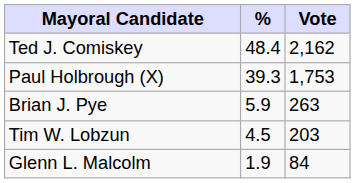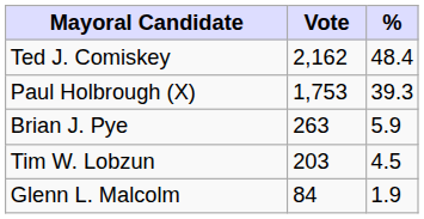 <table class="wikitable">
 <tr>
 <th style="background:#ddf; width:200px;">Mayoral Candidate </th>
+<th style="background:#ddf; width:50px;">Vote</th>
 <th style="background:#ddf; width:30px;">%</th>
-<th style="background:#ddf; width:50px;">Vote</th>
 </tr>
 <tr>
 <td>Ted J. Comiskey</td>
+<td>2,162</td>
 <td>48.4</td>
-<td>2,162</td>
 </tr>
 <tr>
 <td>Paul Holbrough (X)</td>
+<td>1,753</td>
 <td>39.3</td>
-<td>1,753</td>
 </tr>
 <tr>
 <td>Brian J. Pye</td>
+<td>263</td>
 <td>5.9</td>
-<td>263</td>
 </tr>
 <tr>
 <td>Tim W. Lobzun</td>
+<td>203</td>
 <td>4.5</td>
-<td>203</td>
 </tr>
 <tr>
 <td>Glenn L. Malcolm</td>
+<td>84</td>
 <td>1.9</td>
-<td>84</td>
 </tr>
 </table>
